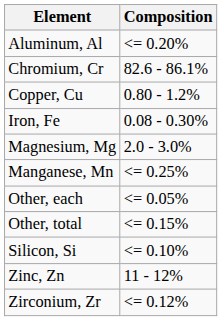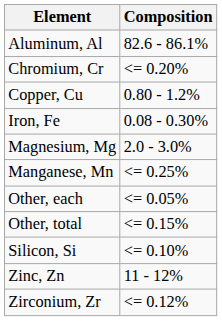 <table class="wikitable">
 <tr>
 <th>Element</th>
 <th>Composition</th>
 </tr>
 <tr>
 <td>Aluminum, Al</td>
-<td><= 0.20%</td>
+<td>82.6 - 86.1%</td>
 </tr>
 <tr>
 <td>Chromium, Cr</td>
-<td>82.6 - 86.1%</td>
+<td><= 0.20%</td>
 </tr>
 <tr>
 <td>Copper, Cu</td>
 <td>0.80 - 1.2%</td>
 </tr>
 <tr>
 <td>Iron, Fe</td>
 <td>0.08 - 0.30%</td>
 </tr>
 <tr>
 <td>Magnesium, Mg</td>
 <td>2.0 - 3.0%</td>
 </tr>
 <tr>
 <td>Manganese, Mn</td>
 <td><= 0.25%</td>
 </tr>
 <tr>
 <td>Other, each</td>
 <td><= 0.05%</td>
 </tr>
 <tr>
 <td>Other, total</td>
 <td><= 0.15%</td>
 </tr>
 <tr>
 <td>Silicon, Si</td>
 <td><= 0.10%</td>
 </tr>
 <tr>
 <td>Zinc, Zn</td>
 <td>11 - 12%</td>
 </tr>
 <tr>
 <td>Zirconium, Zr</td>
 <td><= 0.12%</td>
 </tr>
 </table>
